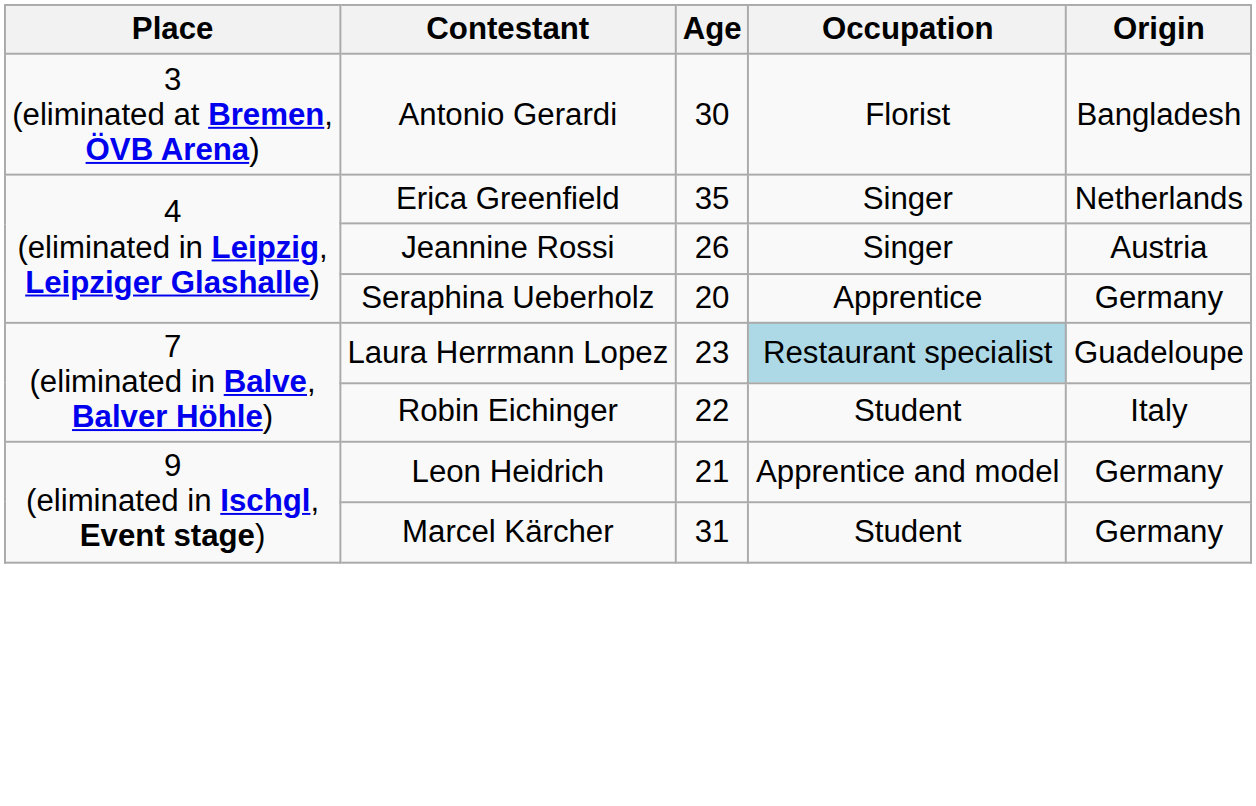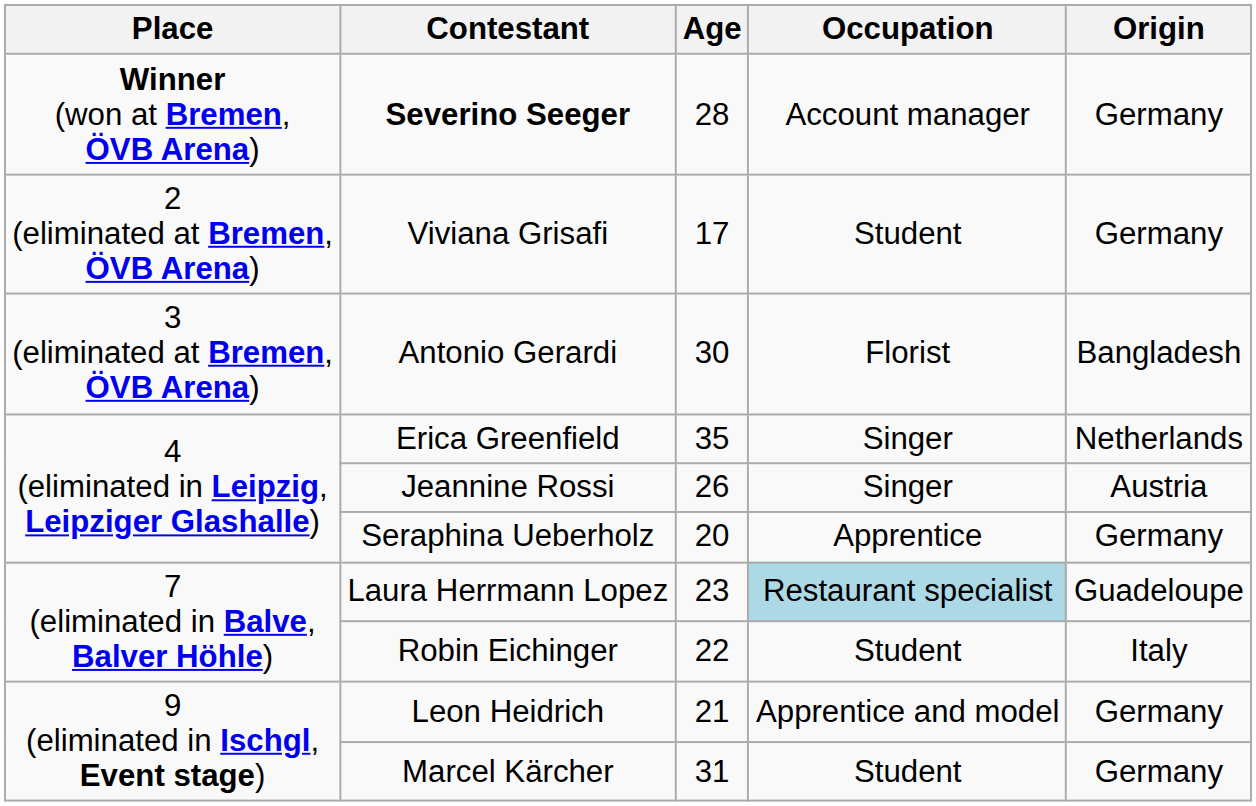 <table class="wikitable center" style="text-align:center;">
 <tr>
 <th>Place</th>
 <th>Contestant</th>
 <th>Age</th>
 <th>Occupation</th>
 <th>Origin</th>
+</tr>
+<tr>
+<td><strong>Winner</strong> <br> (won at <strong><a href='#'>Bremen</a></strong>, <br> <strong><a href='#'>ÖVB Arena</a></strong>)</td>
+<td><strong>Severino Seeger</strong></td>
+<td>28</td>
+<td>Account manager</td>
+<td>Germany</td>
+</tr>
+<tr>
+<td>2 <br> (eliminated at <strong><a href='#'>Bremen</a></strong>, <br> <strong><a href='#'>ÖVB Arena</a></strong>)</td>
+<td>Viviana Grisafi</td>
+<td>17</td>
+<td>Student</td>
+<td>Germany</td>
 </tr>
 <tr>
 <td>3 <br> (eliminated at <strong><a href='#'>Bremen</a></strong>, <br> <strong><a href='#'>ÖVB Arena</a></strong>)</td>
 <td>Antonio Gerardi</td>
 <td>30</td>
 <td>Florist</td>
 <td>Bangladesh</td>
 </tr>
 <tr>
 <td rowspan="3">4 <br> (eliminated in <strong><a href='#'>Leipzig</a></strong>, <br> <strong><a href='#'>Leipziger Glashalle</a></strong>)</td>
 <td>Erica Greenfield</td>
 <td>35</td>
 <td>Singer</td>
 <td>Netherlands</td>
 </tr>
 <tr>
 <td>Jeannine Rossi</td>
 <td>26</td>
 <td>Singer</td>
 <td>Austria</td>
 </tr>
 <tr>
 <td>Seraphina Ueberholz</td>
 <td>20</td>
 <td>Apprentice</td>
 <td>Germany</td>
 </tr>
 <tr>
 <td rowspan="2">7 <br> (eliminated in <strong><a href='#'>Balve</a></strong>, <br> <strong><a href='#'>Balver Höhle</a></strong>)</td>
 <td>Laura Herrmann Lopez</td>
 <td>23</td>
 <td style="background: lightblue;">Restaurant specialist</td>
 <td>Guadeloupe</td>
 </tr>
 <tr>
 <td>Robin Eichinger</td>
 <td>22</td>
 <td>Student</td>
 <td>Italy</td>
 </tr>
 <tr>
 <td rowspan="2">9 <br> (eliminated in <strong><a href='#'>Ischgl</a></strong>, <br> <strong>Event stage</strong>)</td>
 <td>Leon Heidrich</td>
 <td>21</td>
 <td>Apprentice and model</td>
 <td>Germany</td>
 </tr>
 <tr>
 <td>Marcel Kärcher</td>
 <td>31</td>
 <td>Student</td>
 <td>Germany</td>
 </tr>
 </table>
